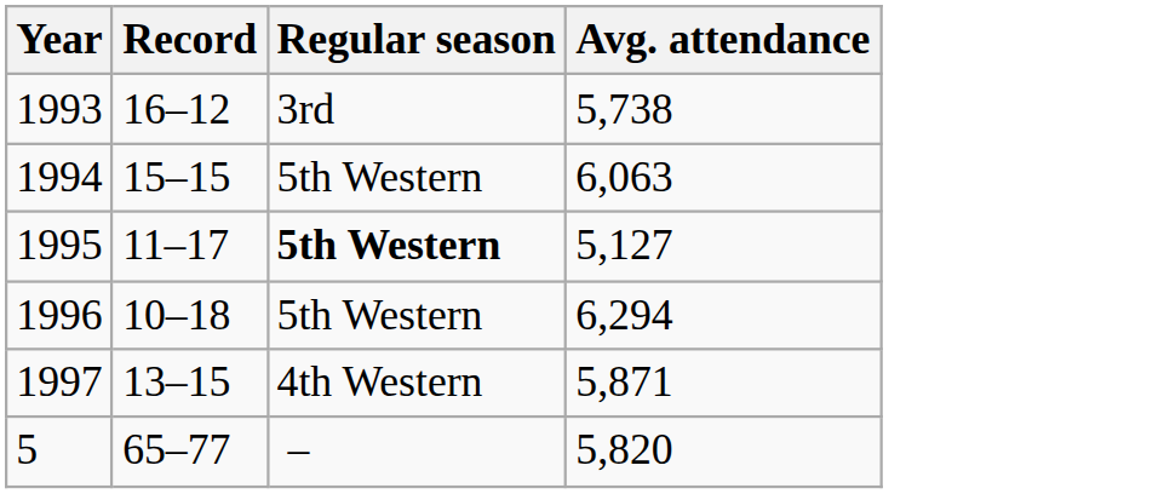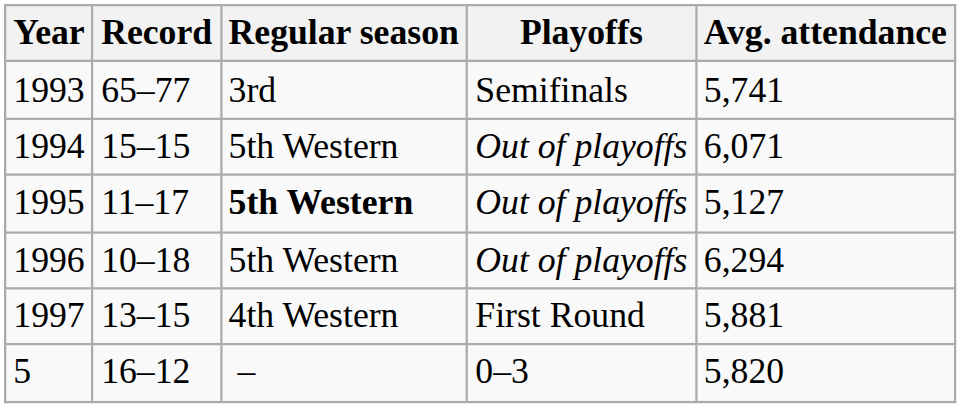 <table class="wikitable">
 <tr>
 <th>Year</th>
 <th>Record</th>
 <th>Regular season</th>
+<th>Playoffs</th>
 <th>Avg. attendance</th>
 </tr>
 <tr>
 <td>1993</td>
-<td>16–12</td>
+<td>65–77</td>
 <td>3rd</td>
-<td>5,738</td>
+<td>Semifinals</td>
+<td>5,741</td>
 </tr>
 <tr>
 <td>1994</td>
 <td>15–15</td>
 <td>5th Western</td>
-<td>6,063</td>
+<td><em>Out of playoffs</em></td>
+<td>6,071</td>
 </tr>
 <tr>
 <td>1995</td>
 <td>11–17</td>
 <td><strong>5th Western</strong></td>
+<td><em>Out of playoffs</em></td>
 <td>5,127</td>
 </tr>
 <tr>
 <td>1996</td>
 <td>10–18</td>
 <td>5th Western</td>
+<td><em>Out of playoffs</em></td>
 <td>6,294</td>
 </tr>
 <tr>
 <td>1997</td>
 <td>13–15</td>
 <td>4th Western</td>
-<td>5,871</td>
+<td>First Round</td>
+<td>5,881</td>
 </tr>
 <tr>
 <td>5</td>
-<td>65–77</td>
+<td>16–12</td>
 <td> –</td>
+<td>0–3</td>
 <td>5,820</td>
 </tr>
 </table>
